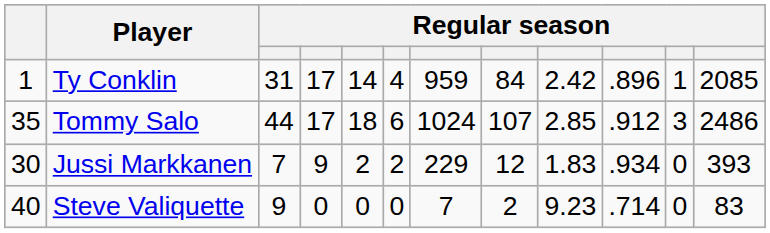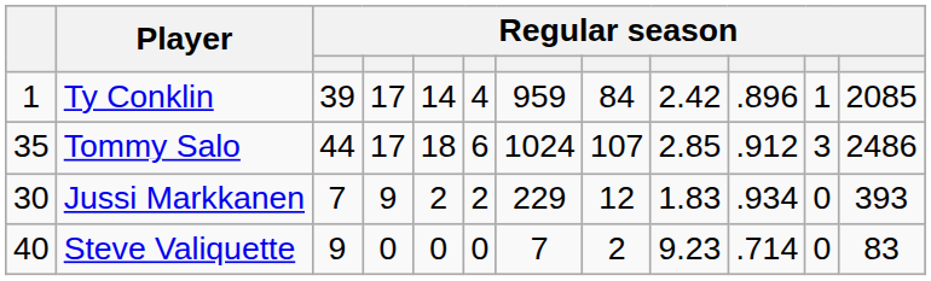 <table class="wikitable plainrowheaders" style="text-align:center;">
 <tr>
 <th scope="col" rowspan="2"></th>
 <th scope="col" rowspan="2">Player</th>
 <th scope=colgroup colspan=10>Regular season</th>
 </tr>
 <tr>
 <th scope="col"></th>
 <th scope="col"></th>
 <th scope="col"></th>
 <th scope="col"></th>
 <th scope="col"></th>
 <th scope="col"></th>
 <th scope="col"></th>
 <th scope="col"></th>
 <th scope="col"></th>
 <th scope="col"></th>
 </tr>
 <tr>
 <td scope="row">1</td>
 <td align="left"><a href='#'>Ty Conklin</a></td>
-<td>31</td>
+<td>39</td>
 <td>17</td>
 <td>14</td>
 <td>4</td>
 <td>959</td>
 <td>84</td>
 <td>2.42</td>
 <td>.896</td>
 <td>1</td>
 <td>2085</td>
 </tr>
 <tr>
 <td scope="row">35</td>
 <td align="left"><a href='#'>Tommy Salo</a></td>
 <td>44</td>
 <td>17</td>
 <td>18</td>
 <td>6</td>
 <td>1024</td>
 <td>107</td>
 <td>2.85</td>
 <td>.912</td>
 <td>3</td>
 <td>2486</td>
 </tr>
 <tr>
 <td scope="row">30</td>
 <td align="left"><a href='#'>Jussi Markkanen</a></td>
 <td>7</td>
 <td>9</td>
 <td>2</td>
 <td>2</td>
 <td>229</td>
 <td>12</td>
 <td>1.83</td>
 <td>.934</td>
 <td>0</td>
 <td>393</td>
 </tr>
 <tr>
 <td scope="row">40</td>
 <td align="left"><a href='#'>Steve Valiquette</a></td>
 <td>9</td>
 <td>0</td>
 <td>0</td>
 <td>0</td>
 <td>7</td>
 <td>2</td>
 <td>9.23</td>
 <td>.714</td>
 <td>0</td>
 <td>83</td>
 </tr>
 </table>
